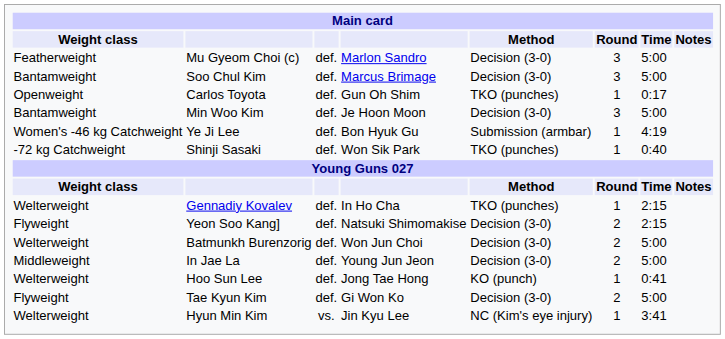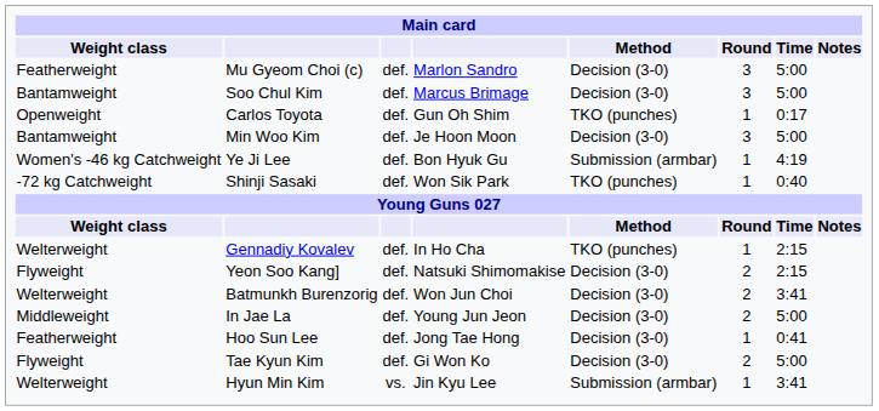 <table style="font-size: 84%; border: 1px solid darkgray; padding: 0.43em; background-color: #F8F9FA;">
 <tr>
 <th colspan="8" style="background-color: #ccf; color: #000080; text-align: center;">Main card</th>
 </tr>
 <tr>
 <th colspan="1" style="background-color: #E6E8FA; color: #000000; text-align: center;">Weight class</th>
 <th colspan="1" style="background-color: #E6E8FA; color: #000000; text-align: center;"></th>
 <th colspan="1" style="background-color: #E6E8FA; color: #000000; text-align: center;"></th>
 <th colspan="1" style="background-color: #E6E8FA; color: #000000; text-align: center;"></th>
 <th colspan="1" style="background-color: #E6E8FA; color: #000000; text-align: center;">Method</th>
 <th colspan="1" style="background-color: #E6E8FA; color: #000000; text-align: center;">Round</th>
 <th colspan="1" style="background-color: #E6E8FA; color: #000000; text-align: center;">Time</th>
 <th colspan="1" style="background-color: #E6E8FA; color: #000000; text-align: center;">Notes</th>
 </tr>
 <tr>
 <td>Featherweight</td>
 <td> Mu Gyeom Choi (c)</td>
 <td>def.</td>
 <td> <a href='#'>Marlon Sandro</a></td>
 <td>Decision (3-0)</td>
 <td align="center">3</td>
 <td>5:00</td>
 <td></td>
 </tr>
 <tr>
 <td>Bantamweight</td>
 <td> Soo Chul Kim</td>
 <td>def.</td>
 <td> <a href='#'>Marcus Brimage</a></td>
 <td>Decision (3-0)</td>
 <td align="center">3</td>
 <td>5:00</td>
 </tr>
 <tr>
 <td>Openweight</td>
 <td> Carlos Toyota</td>
 <td>def.</td>
 <td> Gun Oh Shim</td>
 <td>TKO (punches)</td>
 <td align="center">1</td>
 <td>0:17</td>
 <td></td>
 </tr>
 <tr>
 <td>Bantamweight</td>
 <td> Min Woo Kim</td>
 <td>def.</td>
 <td> Je Hoon Moon</td>
 <td>Decision (3-0)</td>
 <td align="center">3</td>
 <td>5:00</td>
 </tr>
 <tr>
 <td>Women's -46 kg Catchweight</td>
 <td> Ye Ji Lee</td>
 <td>def.</td>
 <td> Bon Hyuk Gu</td>
 <td>Submission (armbar)</td>
 <td align="center">1</td>
 <td>4:19</td>
 <td></td>
 </tr>
 <tr>
 <td>-72 kg Catchweight</td>
 <td> Shinji Sasaki</td>
 <td>def.</td>
 <td> Won Sik Park</td>
 <td>TKO (punches)</td>
 <td align="center">1</td>
 <td>0:40</td>
 </tr>
 <tr>
 <th colspan="8" style="background-color: #ccf; color: #000080; text-align: center;">Young Guns 027</th>
 </tr>
 <tr>
 <th colspan="1" style="background-color: #E6E8FA; color: #000000; text-align: center;">Weight class</th>
 <th colspan="1" style="background-color: #E6E8FA; color: #000000; text-align: center;"></th>
 <th colspan="1" style="background-color: #E6E8FA; color: #000000; text-align: center;"></th>
 <th colspan="1" style="background-color: #E6E8FA; color: #000000; text-align: center;"></th>
 <th colspan="1" style="background-color: #E6E8FA; color: #000000; text-align: center;">Method</th>
 <th colspan="1" style="background-color: #E6E8FA; color: #000000; text-align: center;">Round</th>
 <th colspan="1" style="background-color: #E6E8FA; color: #000000; text-align: center;">Time</th>
 <th colspan="1" style="background-color: #E6E8FA; color: #000000; text-align: center;">Notes</th>
 </tr>
 <tr>
 <td>Welterweight</td>
 <td> <a href='#'>Gennadiy Kovalev</a></td>
 <td>def.</td>
 <td> In Ho Cha</td>
 <td>TKO (punches)</td>
 <td align="center">1</td>
 <td>2:15</td>
 <td></td>
 </tr>
 <tr>
 <td>Flyweight</td>
 <td> Yeon Soo Kang]</td>
 <td>def.</td>
 <td> Natsuki Shimomakise</td>
 <td>Decision (3-0)</td>
 <td align="center">2</td>
 <td>2:15</td>
 </tr>
 <tr>
 <td>Welterweight</td>
 <td> Batmunkh Burenzorig</td>
 <td>def.</td>
 <td> Won Jun Choi</td>
 <td>Decision (3-0)</td>
 <td align="center">2</td>
-<td>5:00</td>
+<td>3:41</td>
 </tr>
 <tr>
 <td>Middleweight</td>
 <td> In Jae La</td>
 <td>def.</td>
 <td> Young Jun Jeon</td>
 <td>Decision (3-0)</td>
 <td align="center">2</td>
 <td>5:00</td>
 </tr>
 <tr>
-<td>Welterweight</td>
+<td>Featherweight</td>
 <td> Hoo Sun Lee</td>
 <td>def.</td>
 <td> Jong Tae Hong</td>
-<td>KO (punch)</td>
+<td>Decision (3-0)</td>
 <td align="center">1</td>
 <td>0:41</td>
 </tr>
 <tr>
 <td>Flyweight</td>
 <td> Tae Kyun Kim</td>
 <td>def.</td>
 <td> Gi Won Ko</td>
 <td>Decision (3-0)</td>
 <td align="center">2</td>
 <td>5:00</td>
 </tr>
 <tr>
 <td>Welterweight</td>
 <td> Hyun Min Kim</td>
 <td align="center">vs.</td>
 <td> Jin Kyu Lee</td>
-<td>NC (Kim's eye injury)</td>
+<td>Submission (armbar)</td>
 <td align="center">1</td>
 <td>3:41</td>
 </tr>
 <tr>
 </tr>
 </table>
